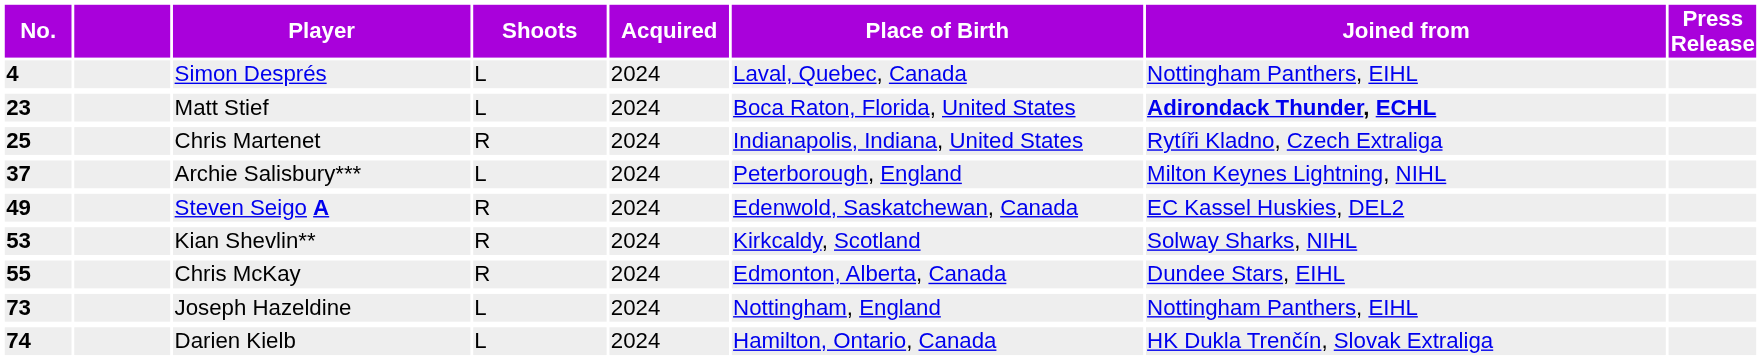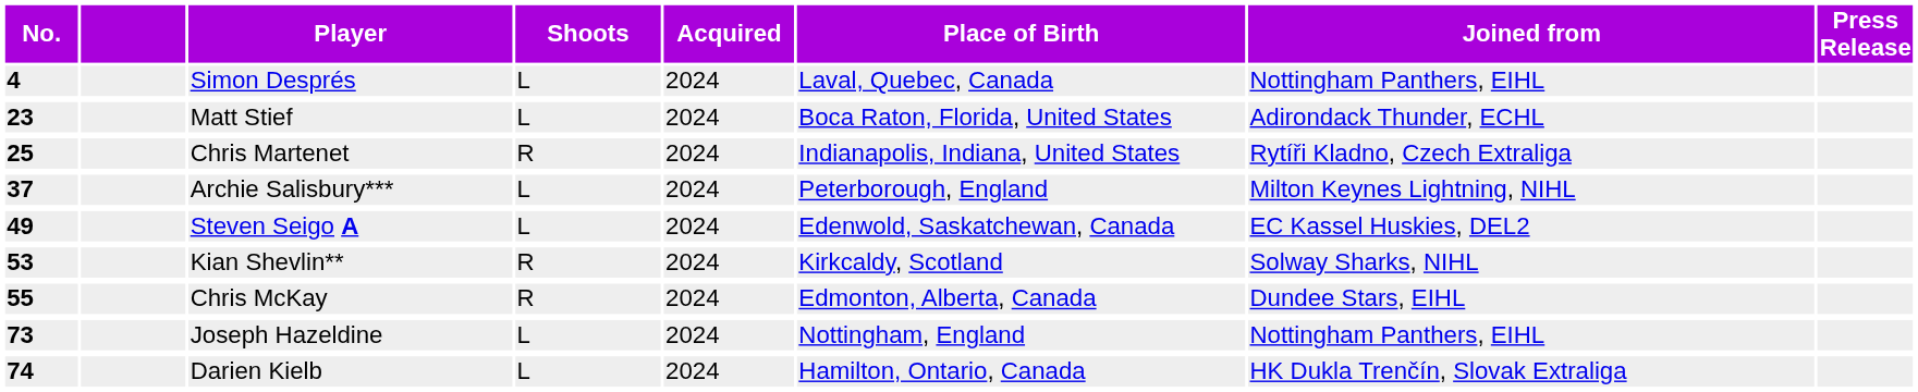 <table>
 <tr bgcolor=#A901DB style="color: #ffffff">
 <th width=4%>No.</th>
 <th width=6%></th>
 <th width=18%>Player</th>
 <th width=8%>Shoots</th>
 <th width=7%>Acquired</th>
 <th width=25%>Place of Birth</th>
 <th width=32%>Joined from</th>
 <th width=10%>Press Release</th>
 </tr>
 <tr style="background:#eee;">
 <td><strong>4</strong></td>
 <td></td>
 <td align="left"><a href='#'>Simon Després</a></td>
 <td>L</td>
 <td>2024</td>
 <td align="left"><a href='#'>Laval, Quebec</a>, <a href='#'>Canada</a></td>
 <td align="left"><a href='#'>Nottingham Panthers</a>, <a href='#'>EIHL</a></td>
 <td></td>
 </tr>
 <tr>
 </tr>
 <tr style="background:#eee;">
 <td><strong>23</strong></td>
 <td></td>
 <td align="left">Matt Stief</td>
 <td>L</td>
 <td>2024</td>
 <td align="left"><a href='#'>Boca Raton, Florida</a>, <a href='#'>United States</a></td>
-<td align="left"><strong><a href='#'>Adirondack Thunder</a>, <a href='#'>ECHL</a></strong></td>
+<td align="left"><a href='#'>Adirondack Thunder</a>, <a href='#'>ECHL</a></td>
 <td></td>
 </tr>
 <tr>
 </tr>
 <tr style="background:#eee;">
 <td><strong>25</strong></td>
 <td></td>
 <td align="left">Chris Martenet</td>
 <td>R</td>
 <td>2024</td>
 <td align="left"><a href='#'>Indianapolis, Indiana</a>, <a href='#'>United States</a></td>
 <td align="left"><a href='#'>Rytíři Kladno</a>, <a href='#'>Czech Extraliga</a></td>
 <td></td>
 </tr>
 <tr>
 </tr>
 <tr style="background:#eee;">
 <td><strong>37</strong></td>
 <td></td>
 <td align="left">Archie Salisbury***</td>
 <td>L</td>
 <td>2024</td>
 <td align="left"><a href='#'>Peterborough</a>, <a href='#'>England</a></td>
 <td align="left"><a href='#'>Milton Keynes Lightning</a>, <a href='#'>NIHL</a></td>
 <td></td>
 </tr>
 <tr>
 </tr>
 <tr style="background:#eee;">
 <td><strong>49</strong></td>
 <td></td>
 <td align="left"><a href='#'>Steven Seigo</a> <a href='#'><strong>A</strong></a></td>
-<td>R</td>
+<td>L</td>
 <td>2024</td>
 <td align="left"><a href='#'>Edenwold, Saskatchewan</a>, <a href='#'>Canada</a></td>
 <td align="left"><a href='#'>EC Kassel Huskies</a>, <a href='#'>DEL2</a></td>
 <td></td>
 </tr>
 <tr>
 </tr>
 <tr style="background:#eee;">
 <td><strong>53</strong></td>
 <td></td>
 <td align="left">Kian Shevlin**</td>
 <td>R</td>
 <td>2024</td>
 <td align="left"><a href='#'>Kirkcaldy</a>, <a href='#'>Scotland</a></td>
 <td align="left"><a href='#'>Solway Sharks</a>, <a href='#'>NIHL</a></td>
 <td></td>
 </tr>
 <tr>
 </tr>
 <tr style="background:#eee;">
 <td><strong>55</strong></td>
 <td></td>
 <td align="left">Chris McKay</td>
 <td>R</td>
 <td>2024</td>
 <td align="left"><a href='#'>Edmonton, Alberta</a>, <a href='#'>Canada</a></td>
 <td align="left"><a href='#'>Dundee Stars</a>, <a href='#'>EIHL</a></td>
 <td></td>
 </tr>
 <tr>
 </tr>
 <tr style="background:#eee;">
 <td><strong>73</strong></td>
 <td></td>
 <td align="left">Joseph Hazeldine</td>
 <td>L</td>
 <td>2024</td>
 <td align="left"><a href='#'>Nottingham</a>, <a href='#'>England</a></td>
 <td align="left"><a href='#'>Nottingham Panthers</a>, <a href='#'>EIHL</a></td>
 <td></td>
 </tr>
 <tr>
 </tr>
 <tr style="background:#eee;">
 <td><strong>74</strong></td>
 <td></td>
 <td align="left">Darien Kielb</td>
 <td>L</td>
 <td>2024</td>
 <td align="left"><a href='#'>Hamilton, Ontario</a>, <a href='#'>Canada</a></td>
 <td align="left"><a href='#'>HK Dukla Trenčín</a>, <a href='#'>Slovak Extraliga</a></td>
 <td></td>
 </tr>
 <tr>
 </tr>
 </table>
